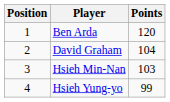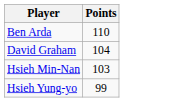 <table class=wikitable>
 <tr>
-<th>Position</th>
 <th>Player</th>
 <th>Points</th>
 </tr>
 <tr>
-<td align=center>1</td>
 <td> <a href='#'>Ben Arda</a></td>
-<td align=center>120</td>
+<td align=center>110</td>
 </tr>
 <tr>
-<td align=center>2</td>
 <td> <a href='#'>David Graham</a></td>
 <td align=center>104</td>
 </tr>
 <tr>
-<td align=center>3</td>
 <td> <a href='#'>Hsieh Min-Nan</a></td>
 <td align=center>103</td>
 </tr>
 <tr>
-<td align=center>4</td>
 <td> <a href='#'>Hsieh Yung-yo</a></td>
 <td align=center>99</td>
 </tr>
 </table>
